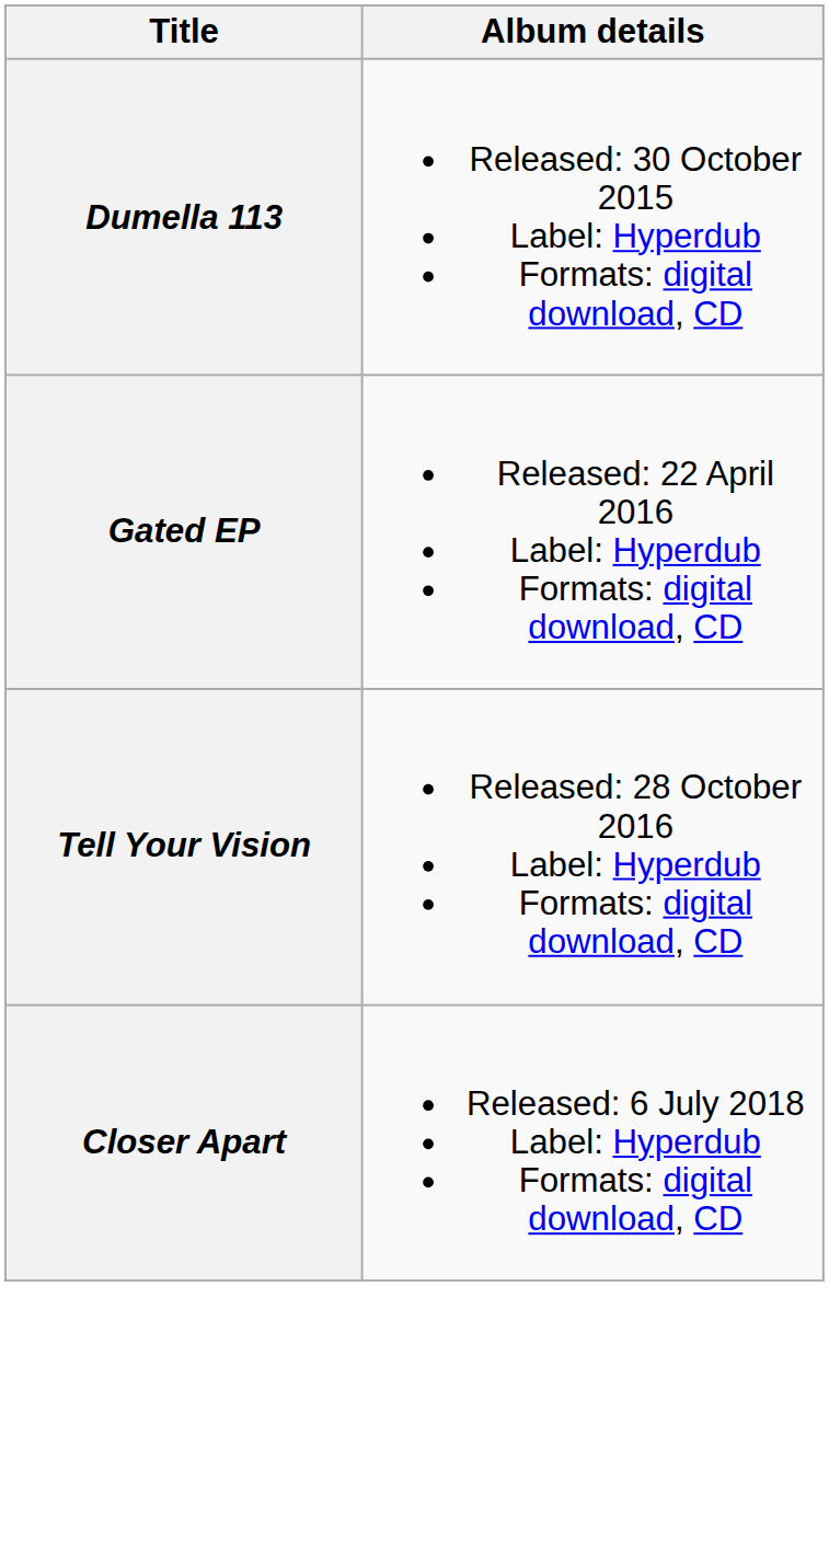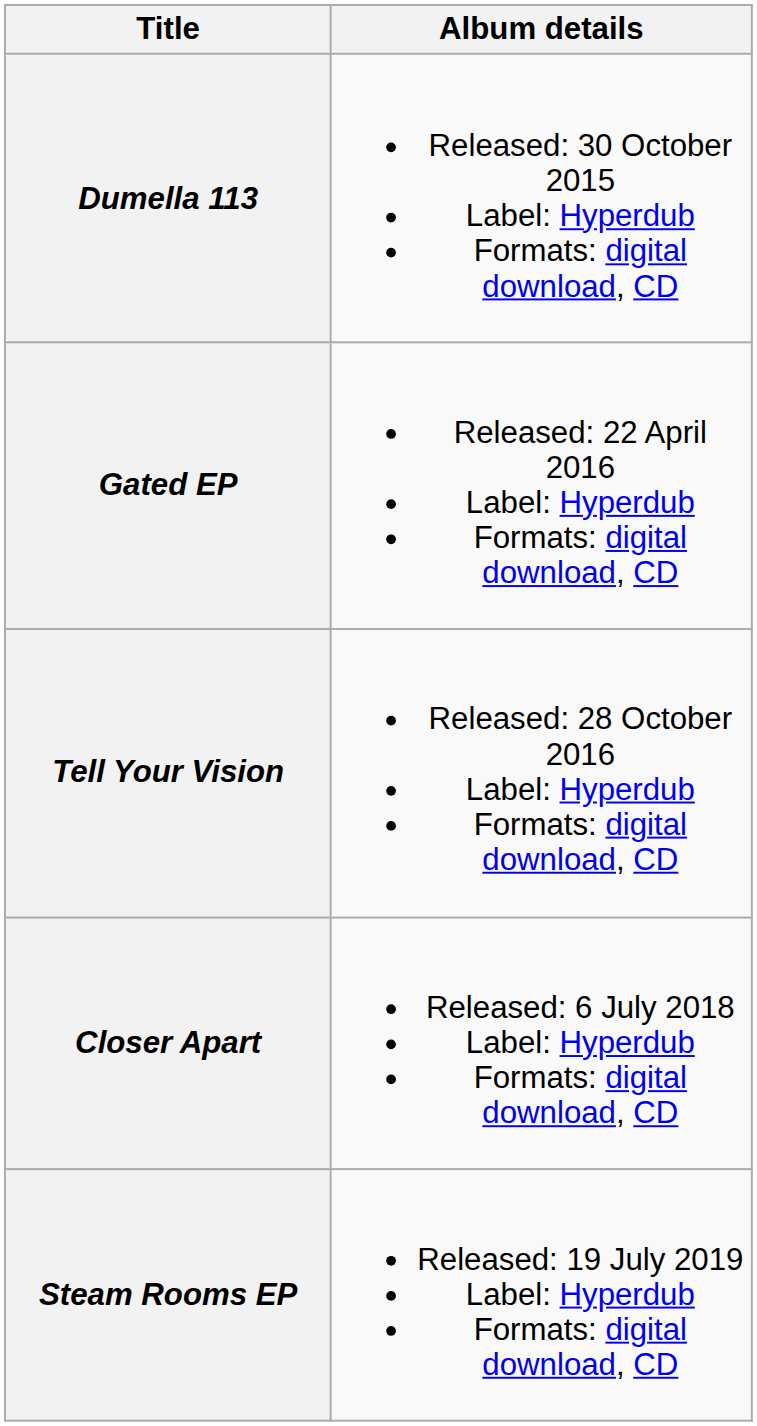 <table class="wikitable plainrowheaders" style="text-align:center;">
 <tr>
 <th scope="col" style="width:10em;">Title</th>
 <th scope="col" style="width:13em;">Album details</th>
 </tr>
 <tr>
 <th scope="row"><em>Dumella 113</em><br></th>
 <td><br><ul><li>Released: 30 October 2015</li><li>Label: <a href='#'>Hyperdub</a></li><li>Formats: <a href='#'>digital download</a>, <a href='#'>CD</a></li></ul></td>
 </tr>
 <tr>
 <th scope="row"><em>Gated EP</em><br></th>
 <td><br><ul><li>Released: 22 April 2016</li><li>Label: <a href='#'>Hyperdub</a></li><li>Formats: <a href='#'>digital download</a>, <a href='#'>CD</a></li></ul></td>
 </tr>
 <tr>
 <th scope="row"><em>Tell Your Vision</em><br></th>
 <td><br><ul><li>Released: 28 October 2016</li><li>Label: <a href='#'>Hyperdub</a></li><li>Formats: <a href='#'>digital download</a>, <a href='#'>CD</a></li></ul></td>
 </tr>
 <tr>
 <th scope="row"><em>Closer Apart</em><br></th>
 <td><br><ul><li>Released: 6 July 2018</li><li>Label: <a href='#'>Hyperdub</a></li><li>Formats: <a href='#'>digital download</a>, <a href='#'>CD</a></li></ul></td>
 </tr>
+<tr>
+<th scope="row"><em>Steam Rooms EP</em><br></th>
+<td><br><ul><li>Released: 19 July 2019</li><li>Label: <a href='#'>Hyperdub</a></li><li>Formats: <a href='#'>digital download</a>, <a href='#'>CD</a></li></ul></td>
+</tr>
 </table>
